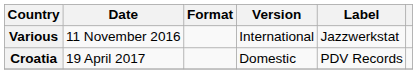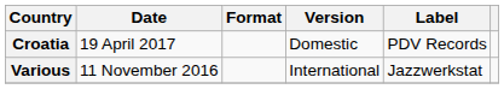 <table class="wikitable plainrowheaders">
 <tr>
 <th scope="col">Country</th>
 <th scope="col">Date</th>
 <th scope="col">Format</th>
 <th scope="col">Version</th>
 <th scope="col">Label</th>
 <th scope="col"></th>
 </tr>
 <tr>
+<th scope="row">Croatia</th>
+<td>19 April 2017</td>
+<td></td>
+<td>Domestic</td>
+<td rowspan="1">PDV Records</td>
+<td style="text-align:center;"></td>
+</tr>
+<tr>
 <th scope="row" rowspan="1">Various</th>
 <td>11 November 2016</td>
 <td></td>
 <td>International</td>
 <td>Jazzwerkstat</td>
 <td style="text-align:center;"></td>
 </tr>
 <tr>
-<th scope="row">Croatia</th>
-<td>19 April 2017</td>
-<td></td>
-<td>Domestic</td>
-<td rowspan="1">PDV Records</td>
-<td style="text-align:center;"></td>
-</tr>
-<tr>
 </tr>
 </table>
